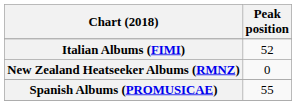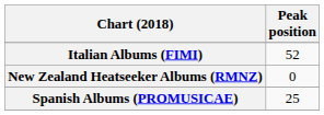 <table class="wikitable sortable plainrowheaders" style="text-align:center">
 <tr>
 <th scope="col">Chart (2018)</th>
 <th scope="col">Peak<br> position</th>
 </tr>
 <tr>
 </tr>
 <tr>
 </tr>
 <tr>
 </tr>
 <tr>
 </tr>
 <tr>
 </tr>
 <tr>
 </tr>
 <tr>
 </tr>
 <tr>
 </tr>
 <tr>
 </tr>
 <tr>
 </tr>
 <tr>
 <th scope="row">Italian Albums (<a href='#'>FIMI</a>)</th>
 <td>52</td>
 </tr>
 <tr>
 <th scope="row">New Zealand Heatseeker Albums (<a href='#'>RMNZ</a>)</th>
 <td>0</td>
 </tr>
 <tr>
 </tr>
 <tr>
 </tr>
 <tr>
 </tr>
 <tr>
 <th scope="row">Spanish Albums (<a href='#'>PROMUSICAE</a>)</th>
-<td>55</td>
+<td>25</td>
 </tr>
 <tr>
 </tr>
 <tr>
 </tr>
 <tr>
 </tr>
 </table>
